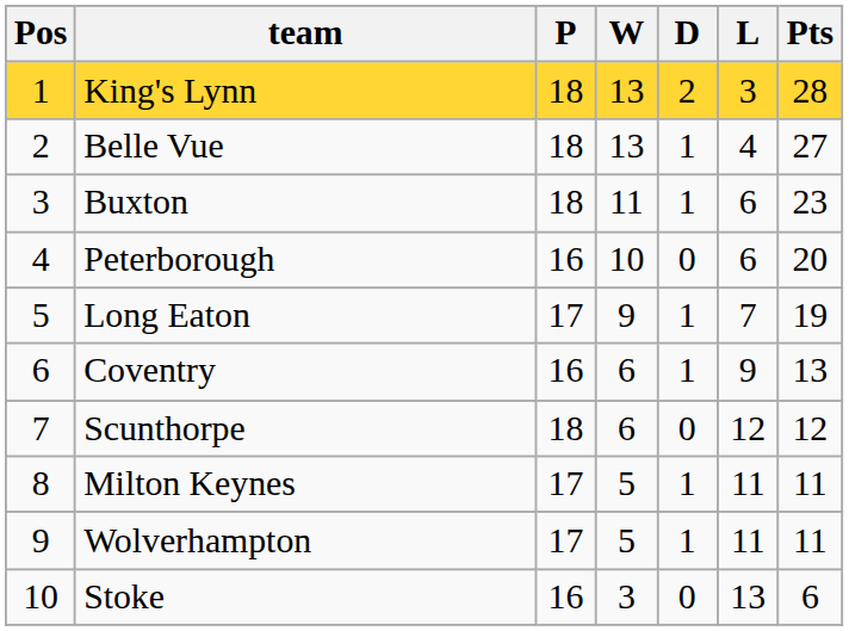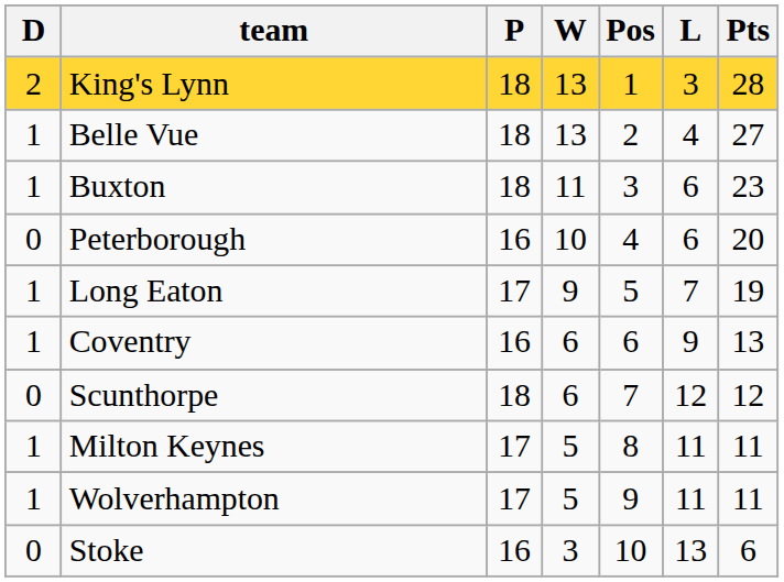 <table class="wikitable" style="font-size: 100%">
 <tr>
-<th width=20>Pos</th>
+<th width=20>D</th>
 <th width=200>team</th>
 <th width=20>P</th>
 <th width=20>W</th>
-<th width=20>D</th>
+<th width=20>Pos</th>
 <th width=20>L</th>
 <th width=20>Pts</th>
 </tr>
 <tr align=center style="background: #FFD633;">
-<td>1</td>
+<td>2</td>
 <td align="left">King's Lynn</td>
 <td>18</td>
 <td>13</td>
-<td>2</td>
+<td>1</td>
 <td>3</td>
 <td>28</td>
 </tr>
 <tr align=center>
-<td>2</td>
+<td>1</td>
 <td align="left">Belle Vue</td>
 <td>18</td>
 <td>13</td>
-<td>1</td>
+<td>2</td>
 <td>4</td>
 <td>27</td>
 </tr>
 <tr align=center>
-<td>3</td>
+<td>1</td>
 <td align="left">Buxton</td>
 <td>18</td>
 <td>11</td>
-<td>1</td>
+<td>3</td>
 <td>6</td>
 <td>23</td>
 </tr>
 <tr align=center>
-<td>4</td>
+<td>0</td>
 <td align="left">Peterborough</td>
 <td>16</td>
 <td>10</td>
-<td>0</td>
+<td>4</td>
 <td>6</td>
 <td>20</td>
 </tr>
 <tr align=center>
-<td>5</td>
+<td>1</td>
 <td align="left">Long Eaton</td>
 <td>17</td>
 <td>9</td>
-<td>1</td>
+<td>5</td>
 <td>7</td>
 <td>19</td>
 </tr>
 <tr align=center>
-<td>6</td>
+<td>1</td>
 <td align="left">Coventry</td>
 <td>16</td>
 <td>6</td>
-<td>1</td>
+<td>6</td>
 <td>9</td>
 <td>13</td>
 </tr>
 <tr align=center>
-<td>7</td>
+<td>0</td>
 <td align="left">Scunthorpe</td>
 <td>18</td>
 <td>6</td>
-<td>0</td>
+<td>7</td>
 <td>12</td>
 <td>12</td>
 </tr>
 <tr align=center>
-<td>8</td>
+<td>1</td>
 <td align="left">Milton Keynes</td>
 <td>17</td>
 <td>5</td>
-<td>1</td>
+<td>8</td>
 <td>11</td>
 <td>11</td>
 </tr>
 <tr align=center>
-<td>9</td>
+<td>1</td>
 <td align="left">Wolverhampton</td>
 <td>17</td>
 <td>5</td>
-<td>1</td>
+<td>9</td>
 <td>11</td>
 <td>11</td>
 </tr>
 <tr align=center>
-<td>10</td>
+<td>0</td>
 <td align="left">Stoke</td>
 <td>16</td>
 <td>3</td>
-<td>0</td>
+<td>10</td>
 <td>13</td>
 <td>6</td>
 </tr>
 </table>
